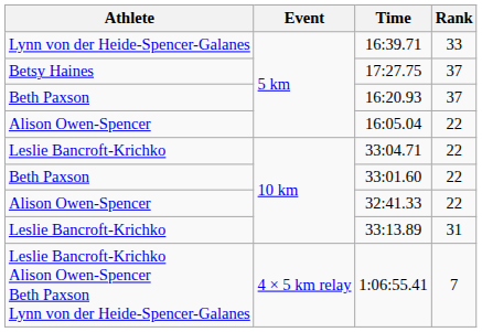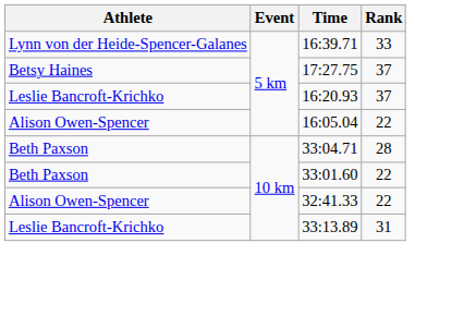 <table class=wikitable style=font-size:90%;text-align:center>
 <tr>
 <th>Athlete</th>
 <th>Event</th>
 <th>Time</th>
 <th>Rank</th>
 </tr>
 <tr>
 <td align=left><a href='#'>Lynn von der Heide-Spencer-Galanes</a></td>
 <td align=left rowspan=4><a href='#'>5 km</a></td>
 <td>16:39.71</td>
 <td>33</td>
 </tr>
 <tr>
 <td align=left><a href='#'>Betsy Haines</a></td>
 <td>17:27.75</td>
 <td>37</td>
 </tr>
 <tr>
-<td align=left><a href='#'>Beth Paxson</a></td>
+<td align=left><a href='#'>Leslie Bancroft-Krichko</a></td>
 <td>16:20.93</td>
 <td>37</td>
 </tr>
 <tr>
 <td align=left><a href='#'>Alison Owen-Spencer</a></td>
 <td>16:05.04</td>
 <td>22</td>
 </tr>
 <tr>
-<td align=left><a href='#'>Leslie Bancroft-Krichko</a></td>
+<td align=left><a href='#'>Beth Paxson</a></td>
 <td align=left rowspan=4><a href='#'>10 km</a></td>
 <td>33:04.71</td>
-<td>22</td>
+<td>28</td>
 </tr>
 <tr>
 <td align=left><a href='#'>Beth Paxson</a></td>
 <td>33:01.60</td>
 <td>22</td>
 </tr>
 <tr>
 <td align=left><a href='#'>Alison Owen-Spencer</a></td>
 <td>32:41.33</td>
 <td>22</td>
 </tr>
 <tr>
 <td align=left><a href='#'>Leslie Bancroft-Krichko</a></td>
 <td>33:13.89</td>
 <td>31</td>
 </tr>
-<tr>
-<td align=left><a href='#'>Leslie Bancroft-Krichko</a><br><a href='#'>Alison Owen-Spencer</a><br><a href='#'>Beth Paxson</a><br><a href='#'>Lynn von der Heide-Spencer-Galanes</a></td>
-<td align=left><a href='#'>4 × 5 km relay</a></td>
-<td>1:06:55.41</td>
-<td>7</td>
-</tr>
 </table>
